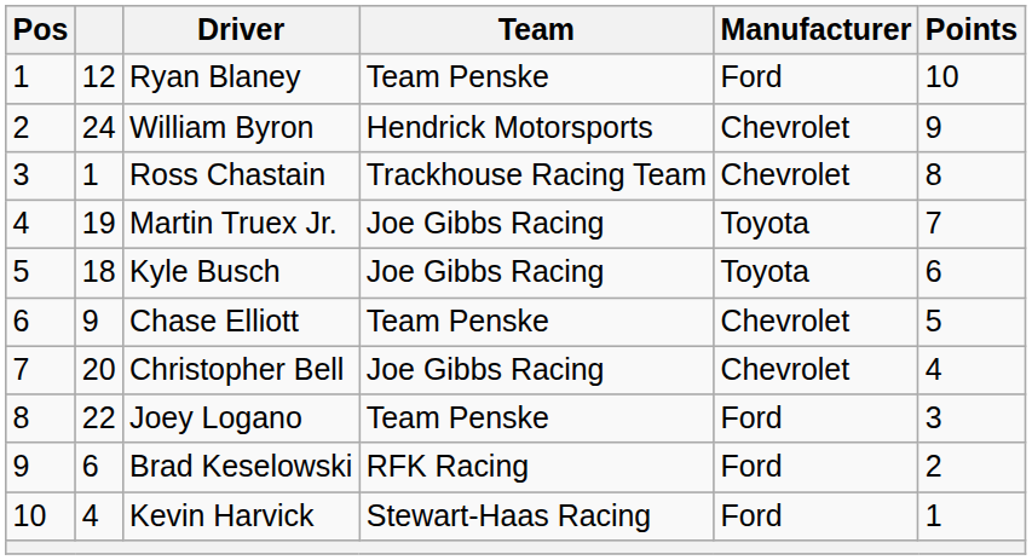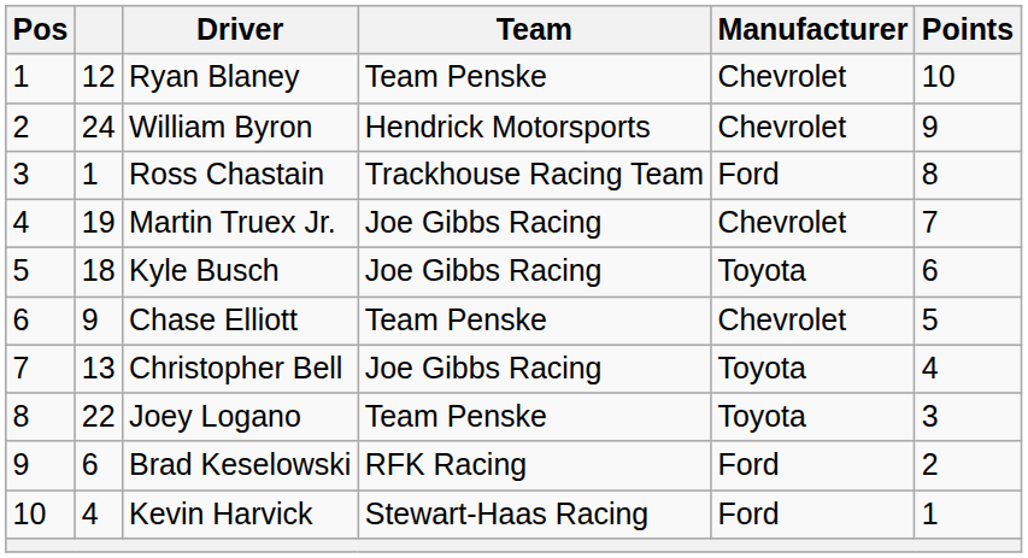 <table class="wikitable" style="font-size:98%">
 <tr>
 <th>Pos</th>
 <th></th>
 <th>Driver</th>
 <th>Team</th>
 <th>Manufacturer</th>
 <th>Points</th>
 </tr>
 <tr>
 <td>1</td>
 <td>12</td>
 <td>Ryan Blaney</td>
 <td>Team Penske</td>
-<td>Ford</td>
+<td>Chevrolet</td>
 <td>10</td>
 </tr>
 <tr>
 <td>2</td>
 <td>24</td>
 <td>William Byron</td>
 <td>Hendrick Motorsports</td>
 <td>Chevrolet</td>
 <td>9</td>
 </tr>
 <tr>
 <td>3</td>
 <td>1</td>
 <td>Ross Chastain</td>
 <td>Trackhouse Racing Team</td>
-<td>Chevrolet</td>
+<td>Ford</td>
 <td>8</td>
 </tr>
 <tr>
 <td>4</td>
 <td>19</td>
 <td>Martin Truex Jr.</td>
 <td>Joe Gibbs Racing</td>
-<td>Toyota</td>
+<td>Chevrolet</td>
 <td>7</td>
 </tr>
 <tr>
 <td>5</td>
 <td>18</td>
 <td>Kyle Busch</td>
 <td>Joe Gibbs Racing</td>
 <td>Toyota</td>
 <td>6</td>
 </tr>
 <tr>
 <td>6</td>
 <td>9</td>
 <td>Chase Elliott</td>
 <td>Team Penske</td>
 <td>Chevrolet</td>
 <td>5</td>
 </tr>
 <tr>
 <td>7</td>
-<td>20</td>
+<td>13</td>
 <td>Christopher Bell</td>
 <td>Joe Gibbs Racing</td>
-<td>Chevrolet</td>
+<td>Toyota</td>
 <td>4</td>
 </tr>
 <tr>
 <td>8</td>
 <td>22</td>
 <td>Joey Logano</td>
 <td>Team Penske</td>
-<td>Ford</td>
+<td>Toyota</td>
 <td>3</td>
 </tr>
 <tr>
 <td>9</td>
 <td>6</td>
 <td>Brad Keselowski</td>
 <td>RFK Racing</td>
 <td>Ford</td>
 <td>2</td>
 </tr>
 <tr>
 <td>10</td>
 <td>4</td>
 <td>Kevin Harvick</td>
 <td>Stewart-Haas Racing</td>
 <td>Ford</td>
 <td>1</td>
 </tr>
 <tr>
 <th colspan="6"></th>
 </tr>
 </table>
